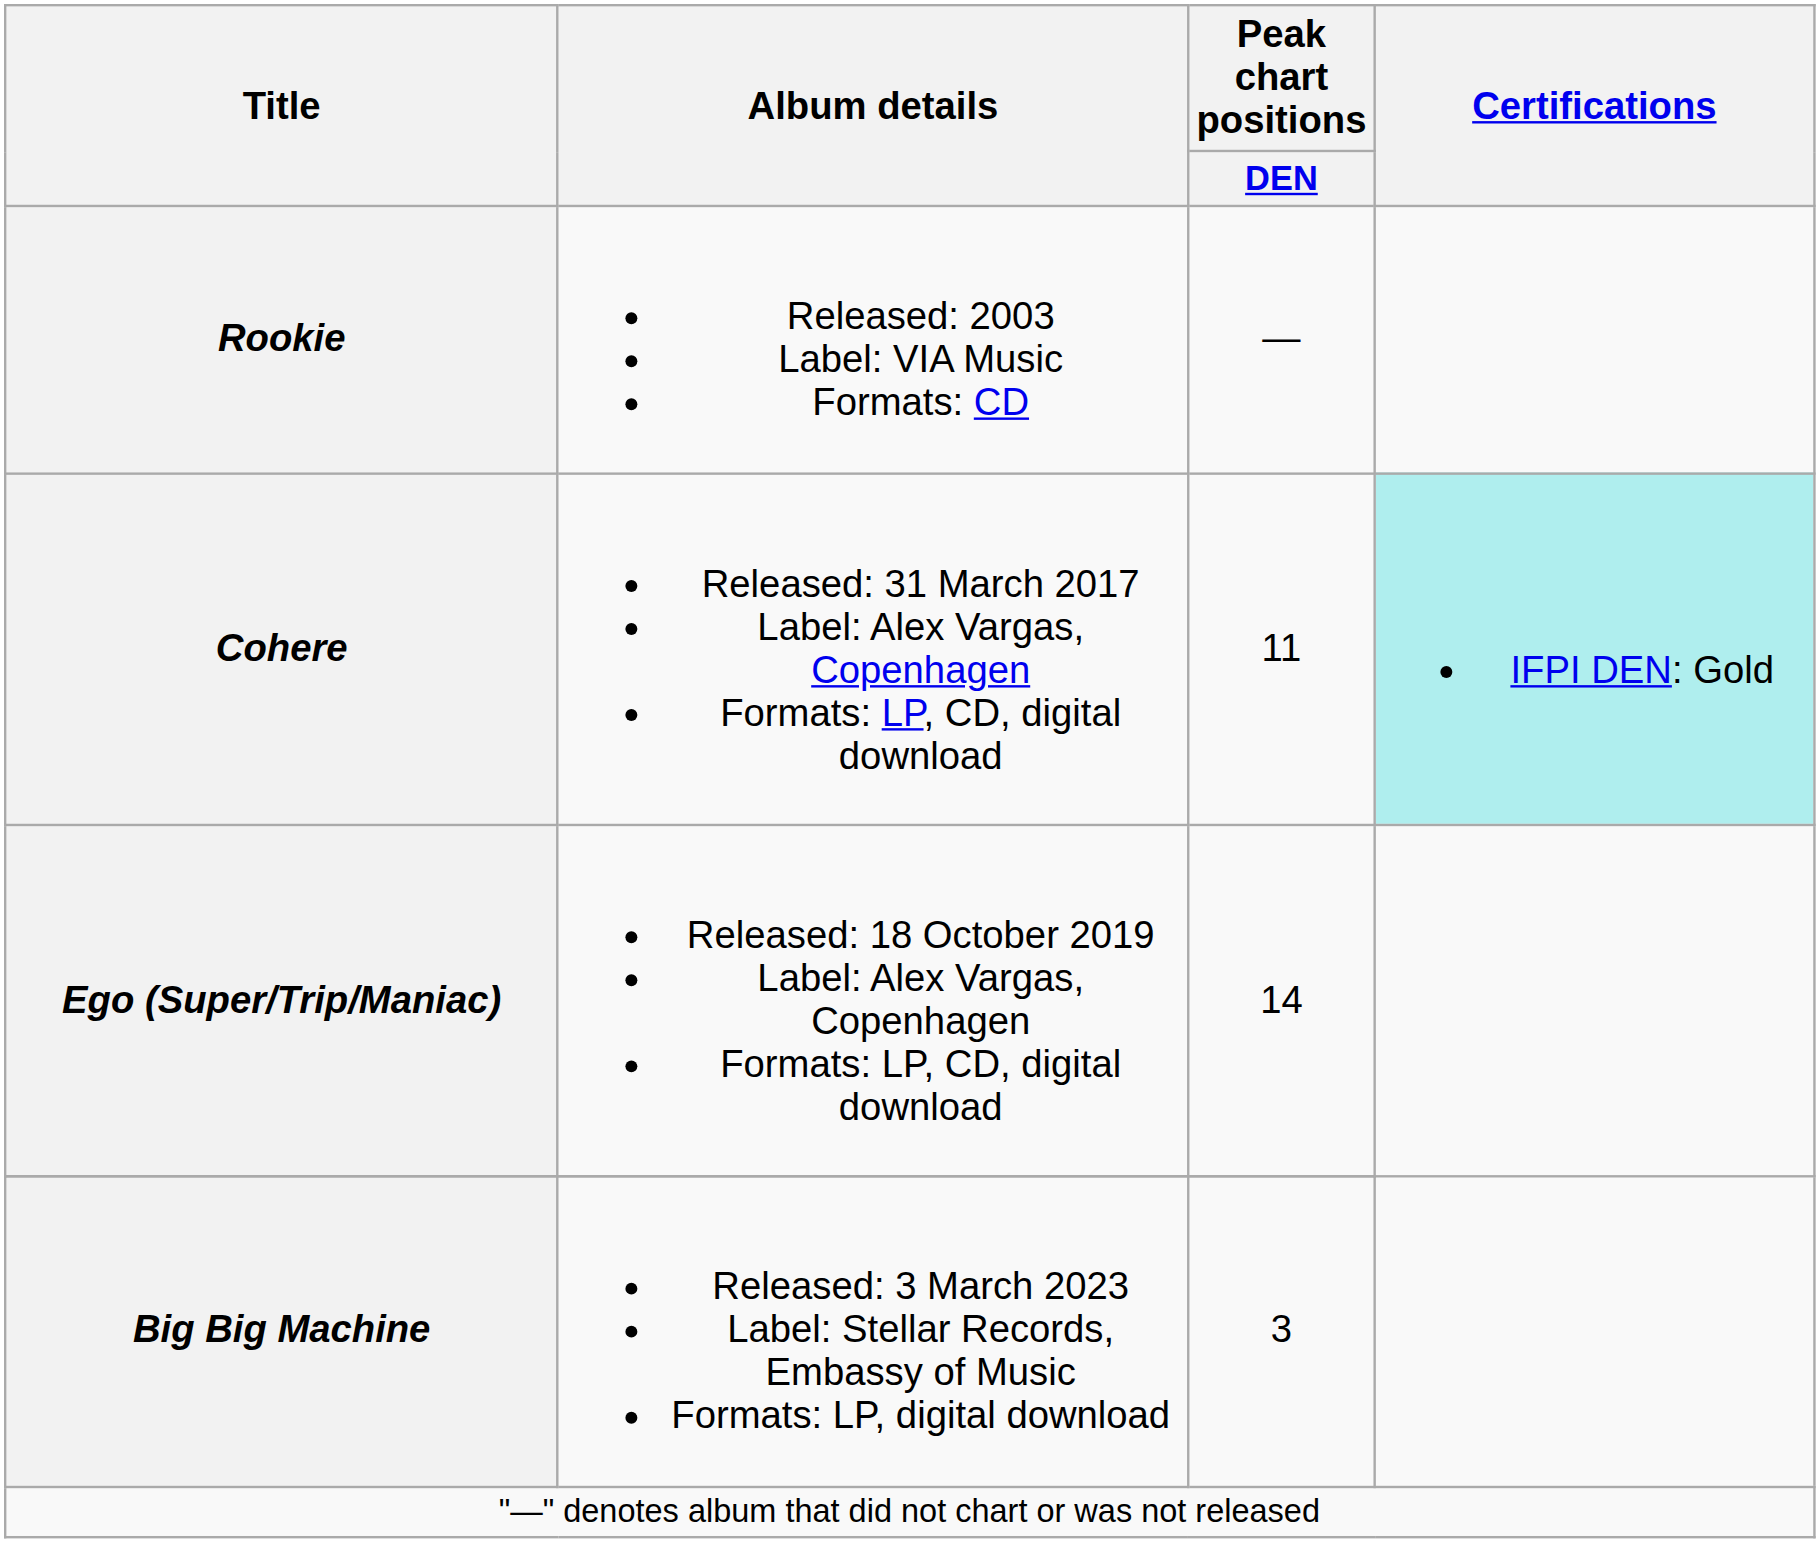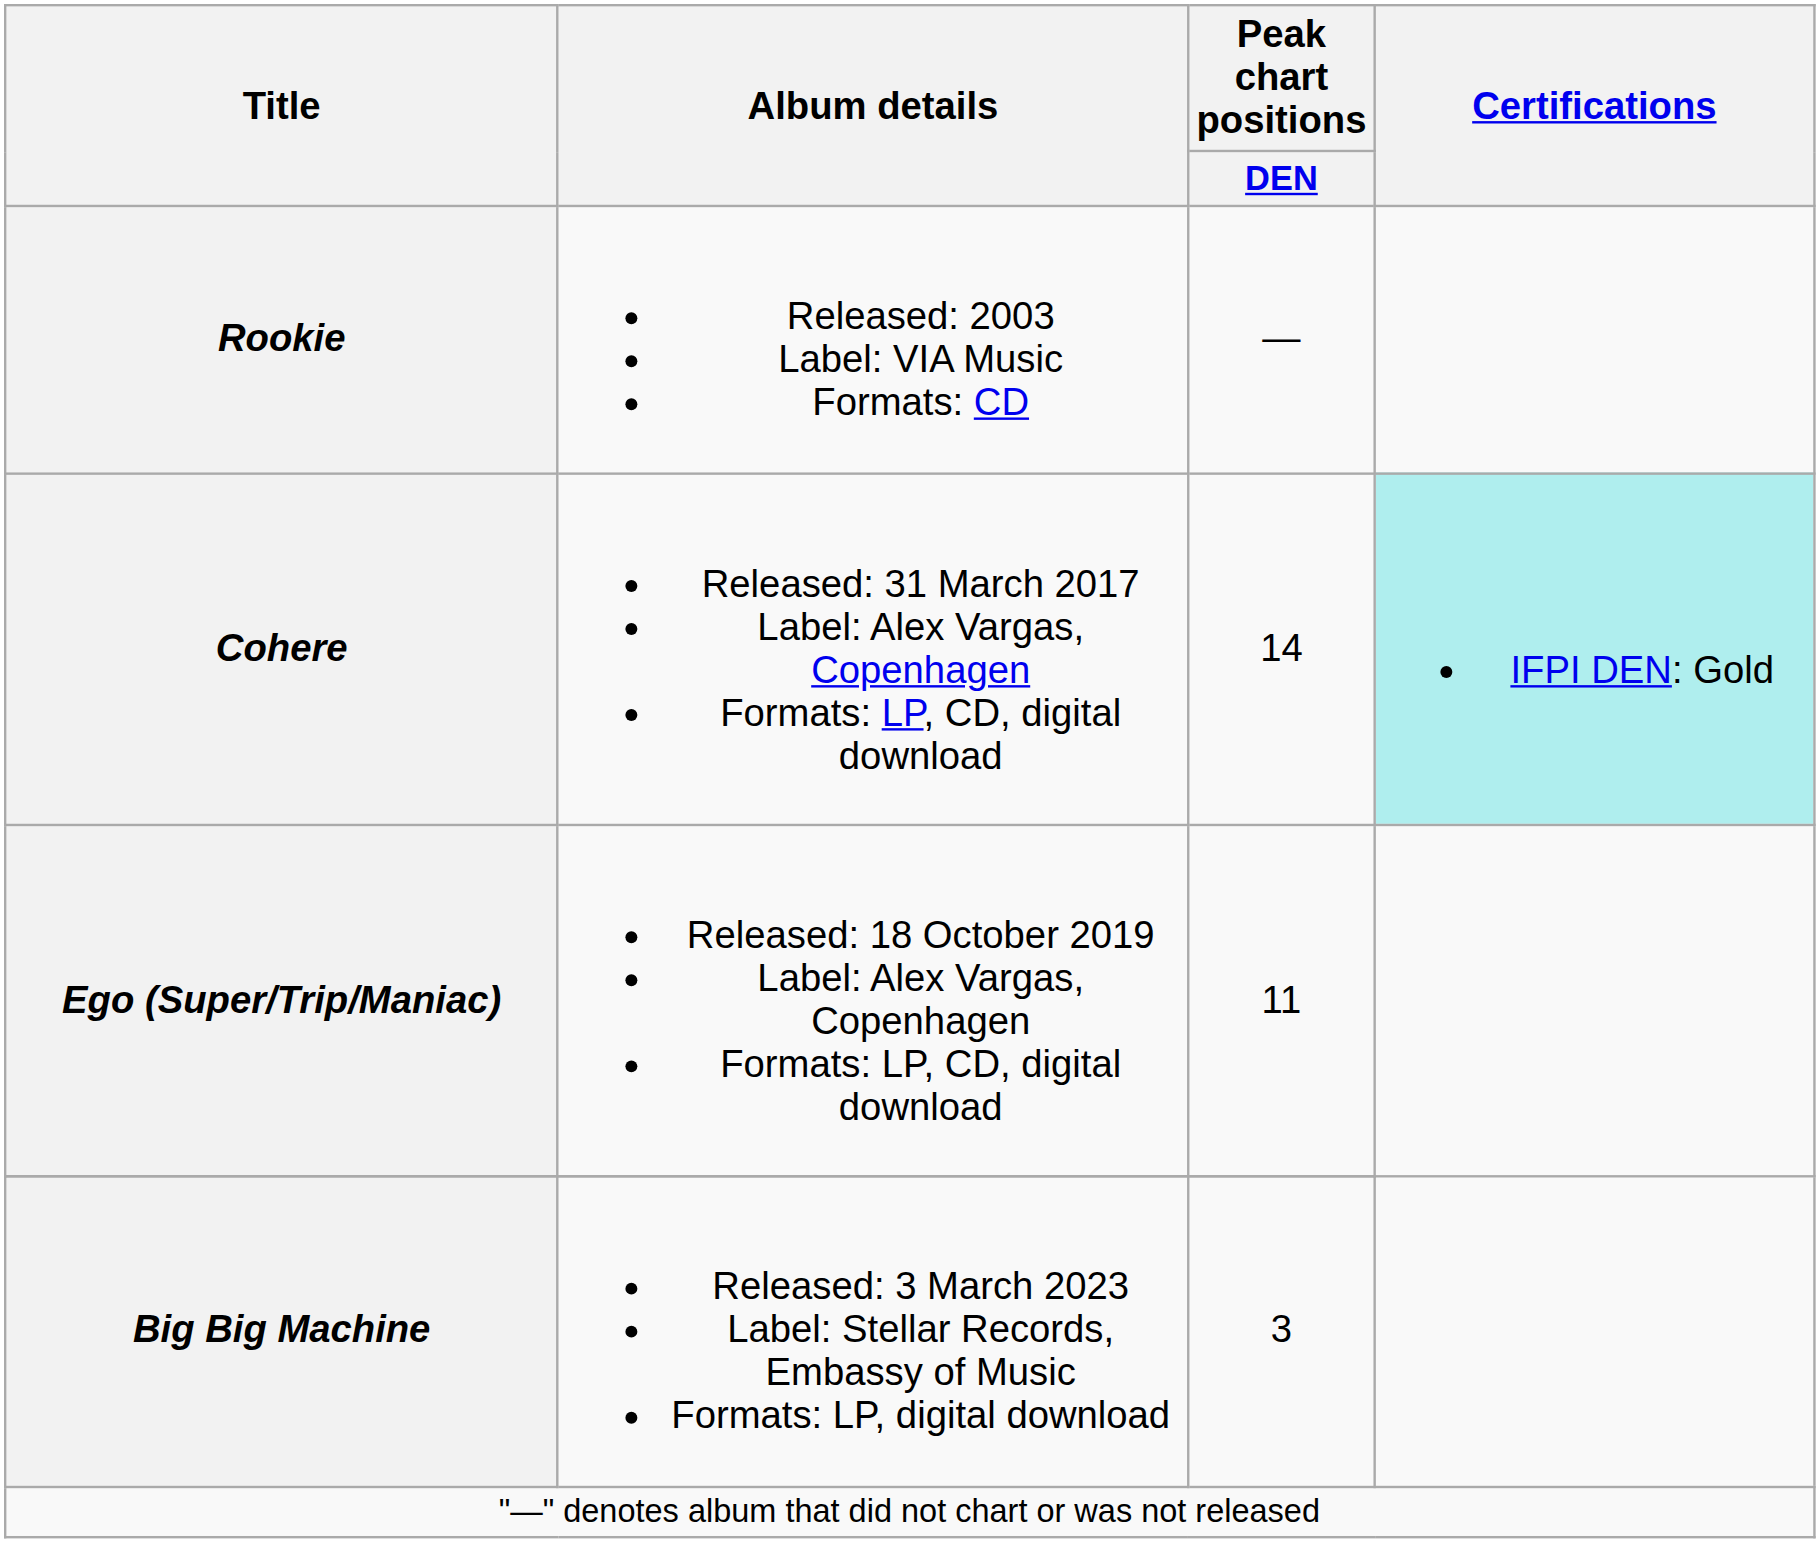 <table class="wikitable plainrowheaders" style="text-align:center;" border="1">
 <tr>
 <th scope="col" rowspan="2" style="width:14em;">Title</th>
 <th scope="col" rowspan="2" style="width:16em;">Album details</th>
 <th scope="col" colspan="1">Peak chart positions</th>
 <th scope="col" rowspan="2" style="width:11em;"><a href='#'>Certifications</a></th>
 </tr>
 <tr>
 <th scope="col" style="width:3em;font-size:90%;"><a href='#'>DEN</a><br></th>
 </tr>
 <tr>
 <th scope="row"><em>Rookie</em></th>
 <td><br><ul><li>Released: 2003</li><li>Label: VIA Music</li><li>Formats: <a href='#'>CD</a></li></ul></td>
 <td>—</td>
 <td></td>
 </tr>
 <tr>
 <th scope="row"><em>Cohere</em></th>
 <td><br><ul><li>Released: 31 March 2017</li><li>Label: Alex Vargas, <a href='#'>Copenhagen</a></li><li>Formats: <a href='#'>LP</a>, CD, digital download</li></ul></td>
-<td>11</td>
+<td>14</td>
 <td style="background: paleturquoise;"><br><ul><li><a href='#'>IFPI DEN</a>: Gold</li></ul></td>
 </tr>
 <tr>
 <th scope="row"><em>Ego (Super/Trip/Maniac)</em></th>
 <td><br><ul><li>Released: 18 October 2019</li><li>Label: Alex Vargas, Copenhagen</li><li>Formats: LP, CD, digital download</li></ul></td>
-<td>14</td>
+<td>11</td>
 <td></td>
 </tr>
 <tr>
 </tr>
 <tr>
 <th scope="row"><em>Big Big Machine</em></th>
 <td><br><ul><li>Released: 3 March 2023</li><li>Label: Stellar Records, Embassy of Music</li><li>Formats: LP, digital download</li></ul></td>
 <td>3<br></td>
 </tr>
 <tr>
 <td colspan="16" style="font-size: 85%">"—" denotes album that did not chart or was not released</td>
 </tr>
 </table>
